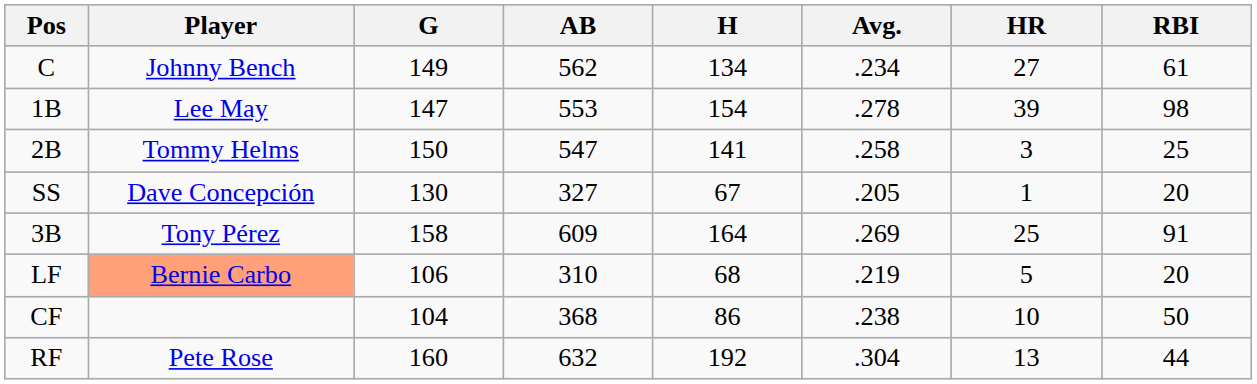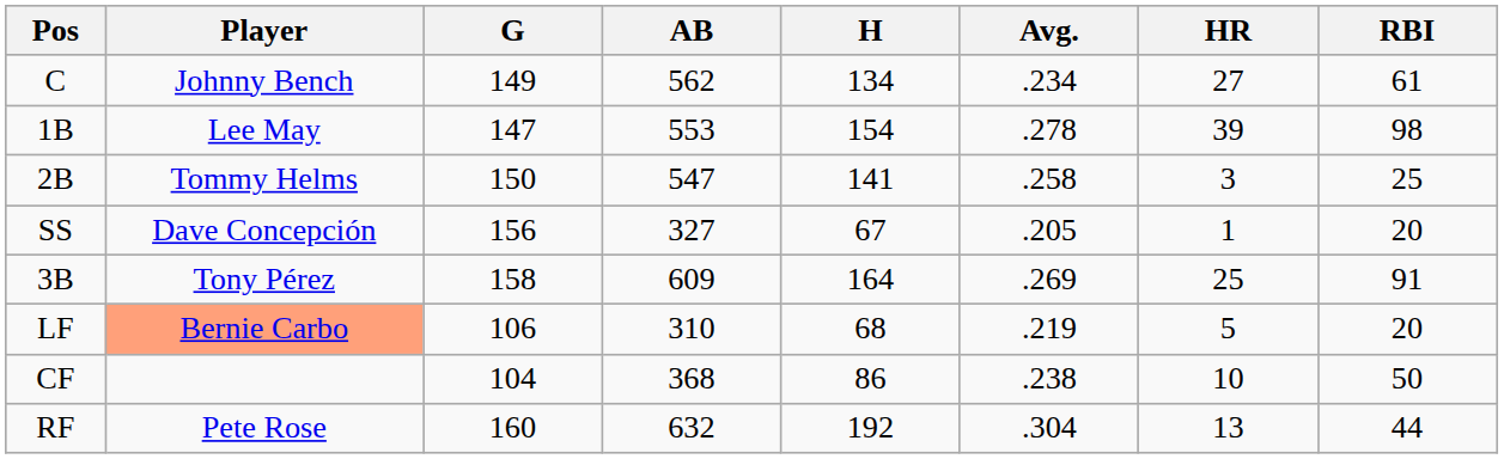 <table class="wikitable sortable">
 <tr>
 <th bgcolor="#DDDDFF" width="5%">Pos</th>
 <th bgcolor="#DDDDFF" width="16%">Player</th>
 <th bgcolor="#DDDDFF" width="9%">G</th>
 <th bgcolor="#DDDDFF" width="9%">AB</th>
 <th bgcolor="#DDDDFF" width="9%">H</th>
 <th bgcolor="#DDDDFF" width="9%">Avg.</th>
 <th bgcolor="#DDDDFF" width="9%">HR</th>
 <th bgcolor="#DDDDFF" width="9%">RBI</th>
 </tr>
 <tr align="center">
 <td>C</td>
 <td><a href='#'>Johnny Bench</a></td>
 <td>149</td>
 <td>562</td>
 <td>134</td>
 <td>.234</td>
 <td>27</td>
 <td>61</td>
 </tr>
 <tr align=center>
 <td>1B</td>
 <td><a href='#'>Lee May</a></td>
 <td>147</td>
 <td>553</td>
 <td>154</td>
 <td>.278</td>
 <td>39</td>
 <td>98</td>
 </tr>
 <tr align=center>
 <td>2B</td>
 <td><a href='#'>Tommy Helms</a></td>
 <td>150</td>
 <td>547</td>
 <td>141</td>
 <td>.258</td>
 <td>3</td>
 <td>25</td>
 </tr>
 <tr align=center>
 <td>SS</td>
 <td><a href='#'>Dave Concepción</a></td>
-<td>130</td>
+<td>156</td>
 <td>327</td>
 <td>67</td>
 <td>.205</td>
 <td>1</td>
 <td>20</td>
 </tr>
 <tr align=center>
 <td>3B</td>
 <td><a href='#'>Tony Pérez</a></td>
 <td>158</td>
 <td>609</td>
 <td>164</td>
 <td>.269</td>
 <td>25</td>
 <td>91</td>
 </tr>
 <tr align=center>
 <td>LF</td>
 <td style="background: lightsalmon;"><a href='#'>Bernie Carbo</a></td>
 <td>106</td>
 <td>310</td>
 <td>68</td>
 <td>.219</td>
 <td>5</td>
 <td>20</td>
 </tr>
 <tr align=center>
 <td>CF</td>
 <td></td>
 <td>104</td>
 <td>368</td>
 <td>86</td>
 <td>.238</td>
 <td>10</td>
 <td>50</td>
 </tr>
 <tr align="center">
 <td>RF</td>
 <td><a href='#'>Pete Rose</a></td>
 <td>160</td>
 <td>632</td>
 <td>192</td>
 <td>.304</td>
 <td>13</td>
 <td>44</td>
 </tr>
 </table>
